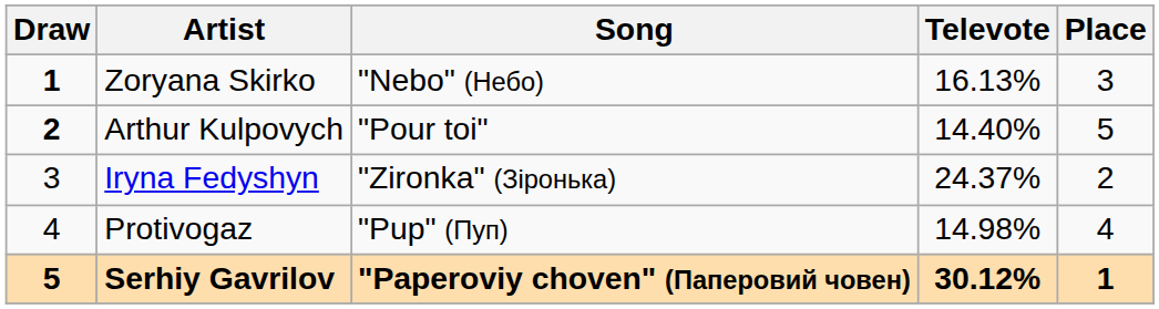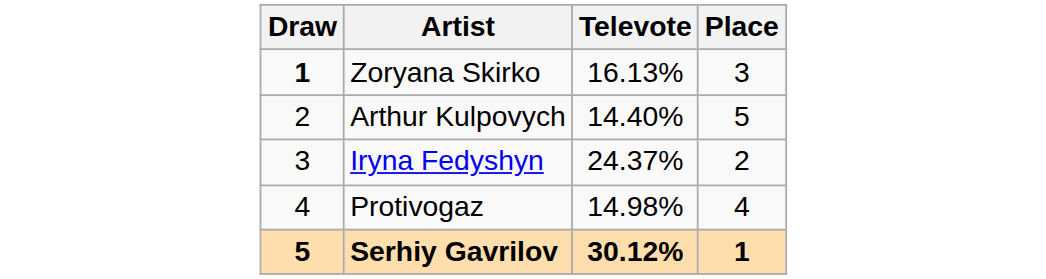 <table class="sortable wikitable" style="margin: 1em auto 1em auto; text-align:center;">
 <tr>
 <th>Draw</th>
 <th>Artist</th>
-<th>Song</th>
 <th>Televote</th>
 <th>Place</th>
 </tr>
 <tr>
 <td><strong>1</strong></td>
 <td style="text-align:left;">Zoryana Skirko</td>
-<td style="text-align:left;">"Nebo" <small>(Небо)</small></td>
 <td>16.13%</td>
 <td>3</td>
 </tr>
 <tr>
-<td><strong>2</strong></td>
+<td>2</td>
 <td style="text-align:left;">Arthur Kulpovych</td>
-<td style="text-align:left;">"Pour toi"</td>
 <td>14.40%</td>
 <td>5</td>
 </tr>
 <tr>
 <td>3</td>
 <td style="text-align:left;"><a href='#'>Iryna Fedyshyn</a></td>
-<td style="text-align:left;">"Zironka" <small>(Зіронька)</small></td>
 <td>24.37%</td>
 <td>2</td>
 </tr>
 <tr>
 <td>4</td>
 <td style="text-align:left;">Protivogaz</td>
-<td style="text-align:left;">"Pup" <small>(Пуп)</small></td>
 <td>14.98%</td>
 <td>4</td>
 </tr>
 <tr style="font-weight:bold; background:navajowhite;">
 <td>5</td>
 <td style="text-align:left;">Serhiy Gavrilov</td>
-<td style="text-align:left;">"Paperoviy choven" <small>(Паперовий човен)</small></td>
 <td>30.12%</td>
 <td>1</td>
 </tr>
 </table>
